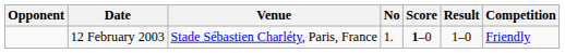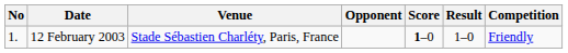 <table class="wikitable" style="font-size:85%;">
 <tr>
-<th>Opponent</th>
+<th>No</th>
 <th>Date</th>
 <th>Venue</th>
-<th>No</th>
+<th>Opponent</th>
 <th>Score</th>
 <th>Result</th>
 <th>Competition</th>
 </tr>
 <tr>
-<td></td>
+<td>1.</td>
 <td>12 February 2003</td>
 <td><a href='#'>Stade Sébastien Charléty</a>, Paris, France</td>
-<td>1.</td>
+<td></td>
 <td align=center><strong>1</strong>–0</td>
 <td align=center>1–0</td>
 <td><a href='#'>Friendly</a></td>
 </tr>
 </table>
